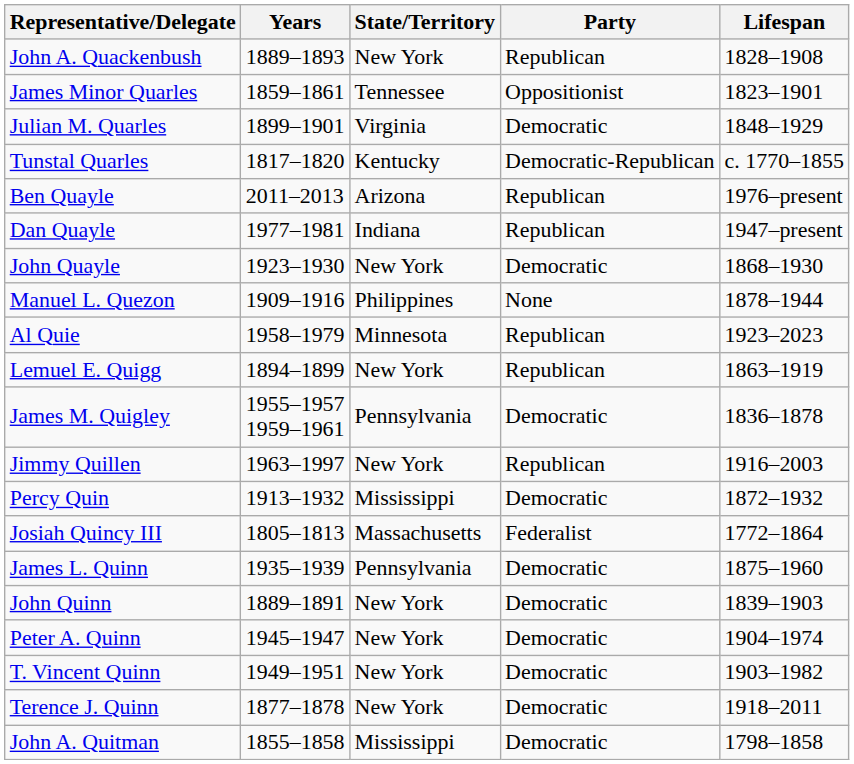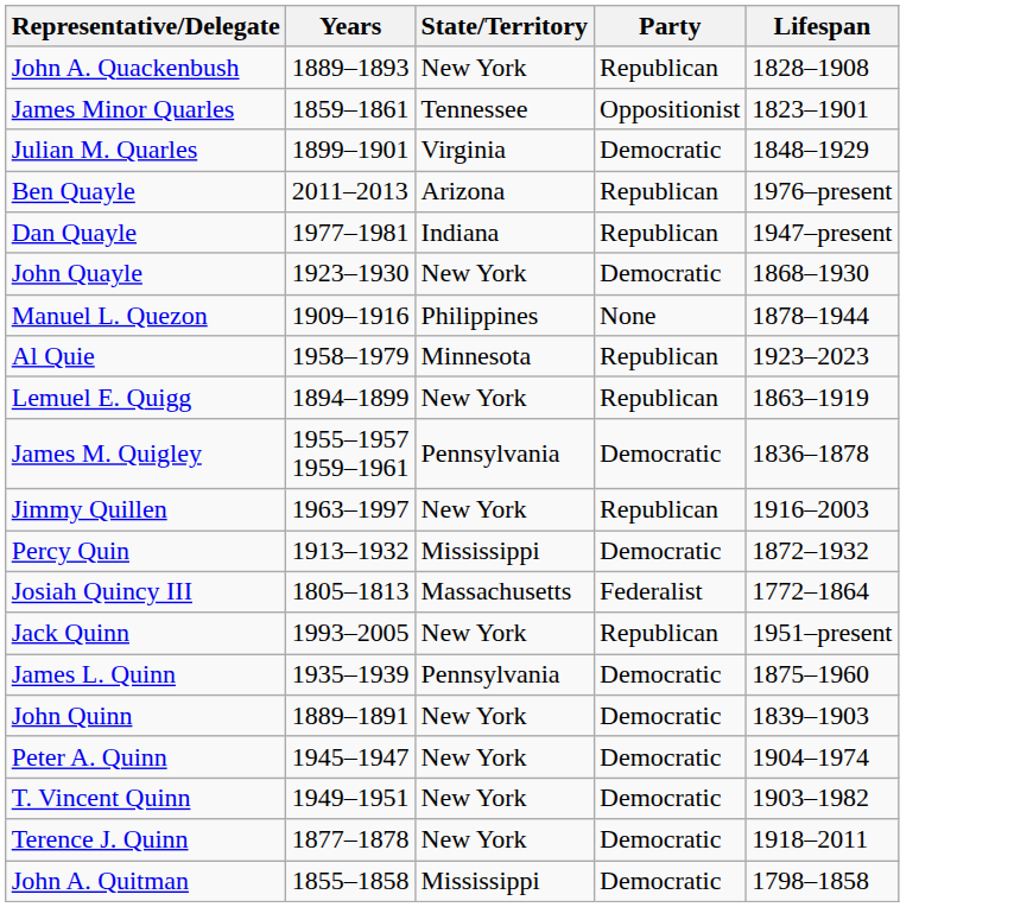 <table class="wikitable sortable">
 <tr>
 <th>Representative/Delegate</th>
 <th>Years</th>
 <th>State/Territory</th>
 <th>Party</th>
 <th>Lifespan</th>
 </tr>
 <tr>
 <td><a href='#'>John A. Quackenbush</a></td>
 <td>1889–1893</td>
 <td>New York</td>
 <td>Republican</td>
 <td>1828–1908</td>
 </tr>
 <tr>
 <td><a href='#'>James Minor Quarles</a></td>
 <td>1859–1861</td>
 <td>Tennessee</td>
 <td>Oppositionist</td>
 <td>1823–1901</td>
 </tr>
 <tr>
 <td><a href='#'>Julian M. Quarles</a></td>
 <td>1899–1901</td>
 <td>Virginia</td>
 <td>Democratic</td>
 <td>1848–1929</td>
-</tr>
-<tr>
-<td><a href='#'>Tunstal Quarles</a></td>
-<td>1817–1820</td>
-<td>Kentucky</td>
-<td>Democratic-Republican</td>
-<td>c. 1770–1855</td>
 </tr>
 <tr>
 <td><a href='#'>Ben Quayle</a></td>
 <td>2011–2013</td>
 <td>Arizona</td>
 <td>Republican</td>
 <td>1976–present</td>
 </tr>
 <tr>
 <td><a href='#'>Dan Quayle</a></td>
 <td>1977–1981</td>
 <td>Indiana</td>
 <td>Republican</td>
 <td>1947–present</td>
 </tr>
 <tr>
 <td><a href='#'>John Quayle</a></td>
 <td>1923–1930</td>
 <td>New York</td>
 <td>Democratic</td>
 <td>1868–1930</td>
 </tr>
 <tr>
 <td><a href='#'>Manuel L. Quezon</a></td>
 <td>1909–1916</td>
 <td>Philippines</td>
 <td>None</td>
 <td>1878–1944</td>
 </tr>
 <tr>
 <td><a href='#'>Al Quie</a></td>
 <td>1958–1979</td>
 <td>Minnesota</td>
 <td>Republican</td>
 <td>1923–2023</td>
 </tr>
 <tr>
 <td><a href='#'>Lemuel E. Quigg</a></td>
 <td>1894–1899</td>
 <td>New York</td>
 <td>Republican</td>
 <td>1863–1919</td>
 </tr>
 <tr>
 <td><a href='#'>James M. Quigley</a></td>
 <td>1955–1957<br>1959–1961</td>
 <td>Pennsylvania</td>
 <td>Democratic</td>
 <td>1836–1878</td>
 </tr>
 <tr>
 <td><a href='#'>Jimmy Quillen</a></td>
 <td>1963–1997</td>
 <td>New York</td>
 <td>Republican</td>
 <td>1916–2003</td>
 </tr>
 <tr>
 <td><a href='#'>Percy Quin</a></td>
 <td>1913–1932</td>
 <td>Mississippi</td>
 <td>Democratic</td>
 <td>1872–1932</td>
 </tr>
 <tr>
 <td><a href='#'>Josiah Quincy III</a></td>
 <td>1805–1813</td>
 <td>Massachusetts</td>
 <td>Federalist</td>
 <td>1772–1864</td>
 </tr>
 <tr>
+<td><a href='#'>Jack Quinn</a></td>
+<td>1993–2005</td>
+<td>New York</td>
+<td>Republican</td>
+<td>1951–present</td>
+</tr>
+<tr>
 <td><a href='#'>James L. Quinn</a></td>
 <td>1935–1939</td>
 <td>Pennsylvania</td>
 <td>Democratic</td>
 <td>1875–1960</td>
 </tr>
 <tr>
 <td><a href='#'>John Quinn</a></td>
 <td>1889–1891</td>
 <td>New York</td>
 <td>Democratic</td>
 <td>1839–1903</td>
 </tr>
 <tr>
 <td><a href='#'>Peter A. Quinn</a></td>
 <td>1945–1947</td>
 <td>New York</td>
 <td>Democratic</td>
 <td>1904–1974</td>
 </tr>
 <tr>
 <td><a href='#'>T. Vincent Quinn</a></td>
 <td>1949–1951</td>
 <td>New York</td>
 <td>Democratic</td>
 <td>1903–1982</td>
 </tr>
 <tr>
 <td><a href='#'>Terence J. Quinn</a></td>
 <td>1877–1878</td>
 <td>New York</td>
 <td>Democratic</td>
 <td>1918–2011</td>
 </tr>
 <tr>
 <td><a href='#'>John A. Quitman</a></td>
 <td>1855–1858</td>
 <td>Mississippi</td>
 <td>Democratic</td>
 <td>1798–1858</td>
 </tr>
 </table>
